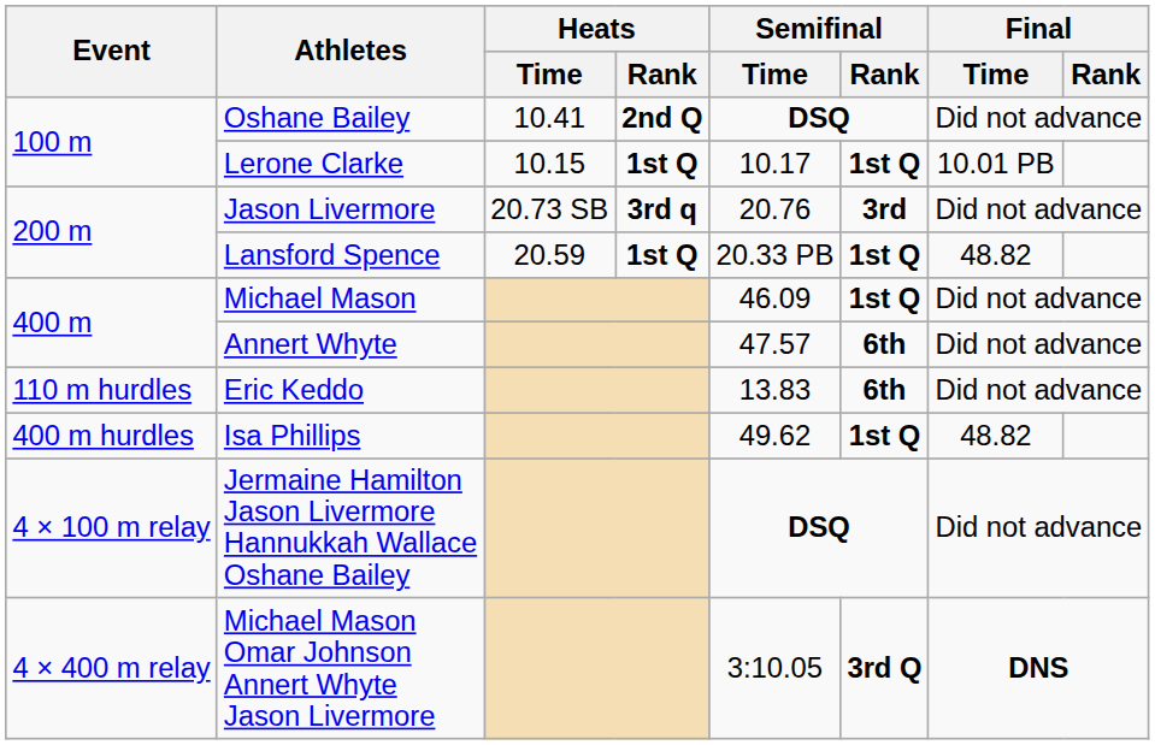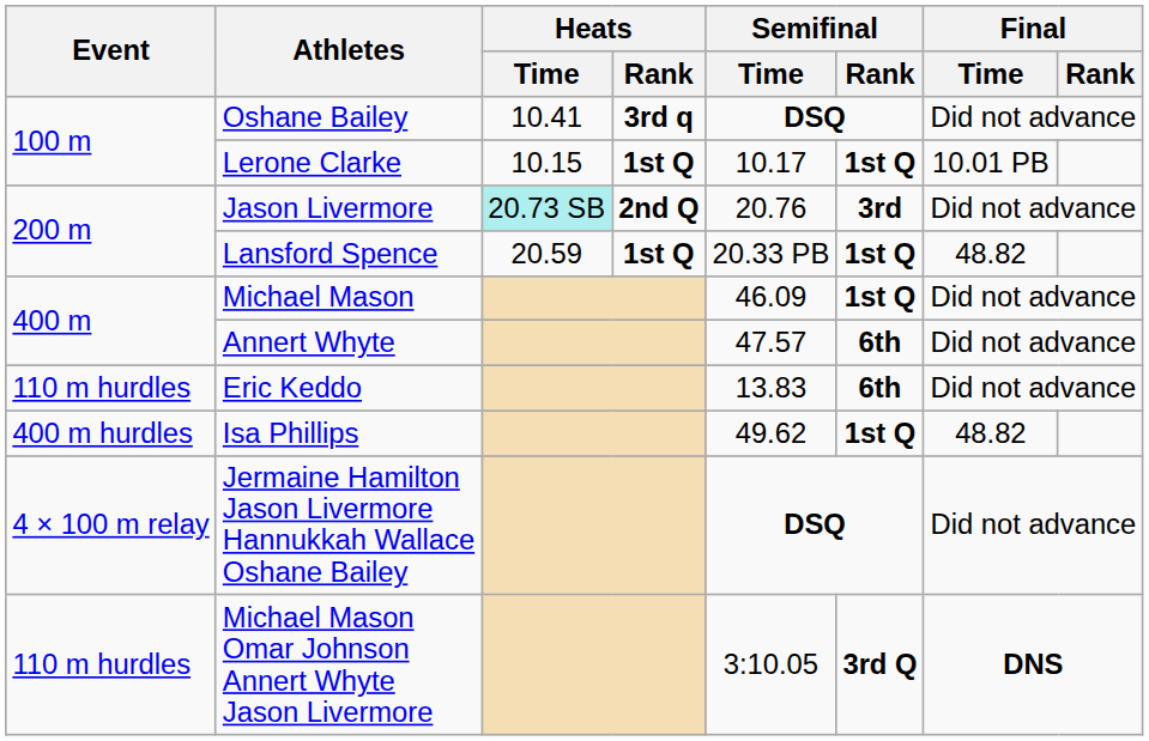 <table class="wikitable" border="1" style="font-size:90%">
 <tr>
 <th rowspan=2>Event</th>
 <th rowspan=2>Athletes</th>
 <th colspan=2>Heats</th>
 <th colspan=2>Semifinal</th>
 <th colspan=2>Final</th>
 </tr>
 <tr>
 <th>Time</th>
 <th>Rank</th>
 <th>Time</th>
 <th>Rank</th>
 <th>Time</th>
 <th>Rank</th>
 </tr>
 <tr>
 <td rowspan=2><a href='#'>100 m</a></td>
 <td><a href='#'>Oshane Bailey</a></td>
 <td align=center>10.41</td>
-<td align=center><strong>2nd Q</strong></td>
+<td align=center><strong>3rd q</strong></td>
 <td align=center colspan=2><strong>DSQ</strong></td>
 <td align=center colspan=2>Did not advance</td>
 </tr>
 <tr>
 <td><a href='#'>Lerone Clarke</a></td>
 <td align=center>10.15</td>
 <td align=center><strong>1st Q</strong></td>
 <td align=center>10.17</td>
 <td align=center><strong>1st Q</strong></td>
 <td align=center>10.01 PB</td>
 <td align=center></td>
 </tr>
 <tr>
 <td rowspan=2><a href='#'>200 m</a></td>
 <td><a href='#'>Jason Livermore</a></td>
-<td align=center>20.73 SB</td>
-<td align=center><strong>3rd q</strong></td>
+<td align=center style="background: paleturquoise;">20.73 SB</td>
+<td align=center><strong>2nd Q</strong></td>
 <td align=center>20.76</td>
 <td align=center><strong>3rd</strong></td>
 <td align=center colspan=2>Did not advance</td>
 </tr>
 <tr>
 <td><a href='#'>Lansford Spence</a></td>
 <td align=center>20.59</td>
 <td align=center><strong>1st Q</strong></td>
 <td align=center>20.33 PB</td>
 <td align=center><strong>1st Q</strong></td>
 <td align=center>48.82</td>
 <td align=center></td>
 </tr>
 <tr>
 <td rowspan=2><a href='#'>400 m</a></td>
 <td><a href='#'>Michael Mason</a></td>
 <td colspan=2 bgcolor=wheat></td>
 <td align=center>46.09</td>
 <td align=center><strong>1st Q</strong></td>
 <td align=center colspan=2>Did not advance</td>
 </tr>
 <tr>
 <td><a href='#'>Annert Whyte</a></td>
 <td colspan=2 bgcolor=wheat></td>
 <td align=center>47.57</td>
 <td align=center><strong>6th</strong></td>
 <td align=center colspan=2>Did not advance</td>
 </tr>
 <tr>
 <td><a href='#'>110 m hurdles</a></td>
 <td><a href='#'>Eric Keddo</a></td>
 <td colspan=2 bgcolor=wheat></td>
 <td align=center>13.83</td>
 <td align=center><strong>6th</strong></td>
 <td align=center colspan=2>Did not advance</td>
 </tr>
 <tr>
 <td><a href='#'>400 m hurdles</a></td>
 <td><a href='#'>Isa Phillips</a></td>
 <td colspan=2 bgcolor=wheat></td>
 <td align=center>49.62</td>
 <td align=center><strong>1st Q</strong></td>
 <td align=center>48.82</td>
 <td align=center></td>
 </tr>
 <tr>
 <td><a href='#'>4 × 100 m relay</a></td>
 <td><a href='#'>Jermaine Hamilton</a><br><a href='#'>Jason Livermore</a><br><a href='#'>Hannukkah Wallace</a><br><a href='#'>Oshane Bailey</a></td>
 <td align=center colspan=2 bgcolor=wheat></td>
 <td align=center colspan=2><strong>DSQ</strong></td>
 <td align=center colspan=2>Did not advance</td>
 </tr>
 <tr>
-<td><a href='#'>4 × 400 m relay</a></td>
+<td><a href='#'>110 m hurdles</a></td>
 <td><a href='#'>Michael Mason</a><br><a href='#'>Omar Johnson</a><br><a href='#'>Annert Whyte</a><br><a href='#'>Jason Livermore</a></td>
 <td align=center colspan=2 bgcolor=wheat></td>
 <td align=center>3:10.05</td>
 <td align=center><strong>3rd Q</strong></td>
 <td align=center colspan=2><strong>DNS</strong></td>
 </tr>
 </table>
